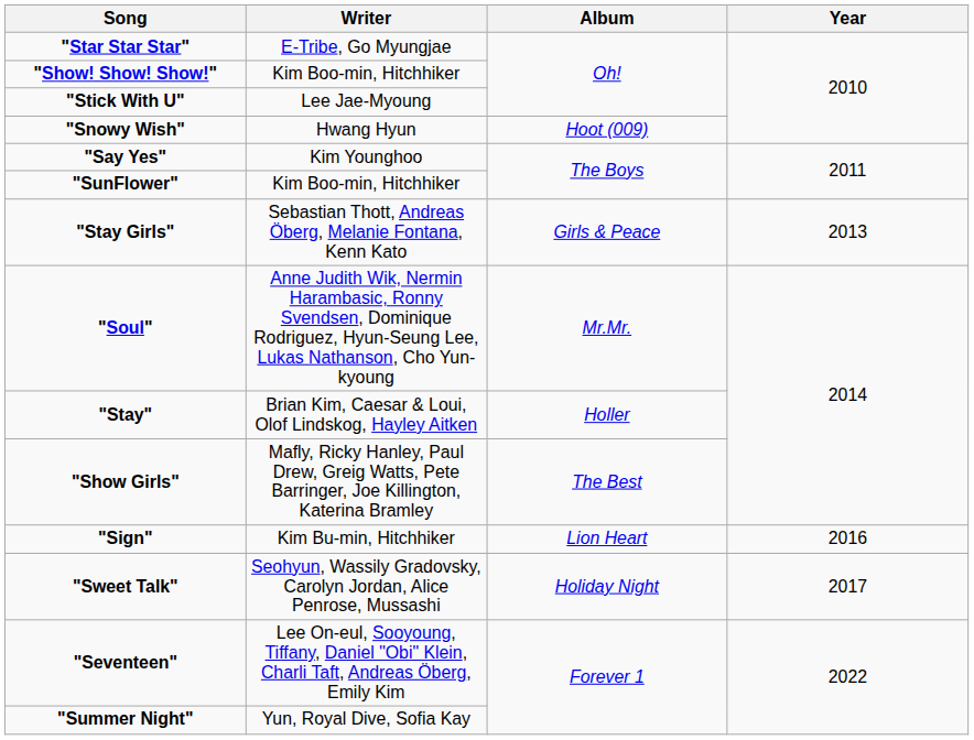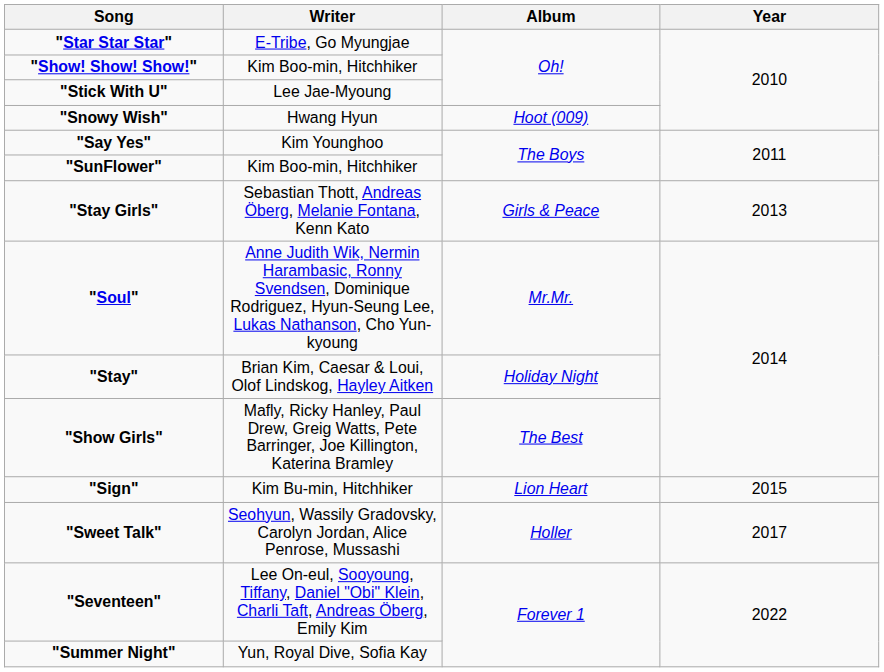 <table class="wikitable" style="text-align:center; width:100%">
 <tr>
 <th style="width:25%">Song</th>
 <th style="width:25%">Writer</th>
 <th style="width:25%">Album</th>
 <th style="width:25%">Year</th>
 </tr>
 <tr>
 <td><strong>"<a href='#'>Star Star Star</a>"</strong></td>
 <td><a href='#'>E-Tribe</a>, Go Myungjae</td>
 <td rowspan="3"><em><a href='#'>Oh!</a></em></td>
 <td rowspan="4">2010</td>
 </tr>
 <tr>
 <td><strong>"<a href='#'>Show! Show! Show!</a>"</strong></td>
 <td>Kim Boo-min, Hitchhiker</td>
 </tr>
 <tr>
 <td><strong>"Stick With U"</strong></td>
 <td>Lee Jae-Myoung</td>
 </tr>
 <tr>
 <td><strong>"Snowy Wish"</strong></td>
 <td>Hwang Hyun</td>
 <td><em><a href='#'>Hoot (009)</a></em></td>
 </tr>
 <tr>
 <td><strong>"Say Yes"</strong></td>
 <td>Kim Younghoo</td>
 <td rowspan="2"><em><a href='#'>The Boys</a></em></td>
 <td rowspan="2">2011</td>
 </tr>
 <tr>
 <td><strong>"SunFlower"</strong></td>
 <td>Kim Boo-min, Hitchhiker</td>
 </tr>
 <tr>
 <td><strong>"Stay Girls"</strong></td>
 <td>Sebastian Thott, <a href='#'>Andreas Öberg</a>, <a href='#'>Melanie Fontana</a>, Kenn Kato</td>
 <td><em><a href='#'>Girls & Peace</a></em></td>
 <td>2013</td>
 </tr>
 <tr>
 <td><strong>"<a href='#'>Soul</a>"</strong></td>
 <td><a href='#'>Anne Judith Wik, Nermin Harambasic, Ronny Svendsen</a>, Dominique Rodriguez, Hyun-Seung Lee, <a href='#'>Lukas Nathanson</a>, Cho Yun-kyoung</td>
 <td><em><a href='#'>Mr.Mr.</a></em></td>
 <td rowspan="3">2014</td>
 </tr>
 <tr>
 <td><strong>"Stay"</strong></td>
 <td>Brian Kim,  Caesar & Loui, Olof Lindskog, <a href='#'>Hayley Aitken</a></td>
-<td><em><a href='#'>Holler</a></em></td>
+<td><em><a href='#'>Holiday Night</a></em></td>
 </tr>
 <tr>
 <td><strong>"Show Girls"</strong></td>
 <td>Mafly, Ricky Hanley, Paul Drew, Greig Watts, Pete Barringer, Joe Killington, Katerina Bramley</td>
 <td><em><a href='#'>The Best</a></em></td>
 </tr>
 <tr>
 <td><strong>"Sign"</strong></td>
 <td>Kim Bu-min, Hitchhiker</td>
 <td><em><a href='#'>Lion Heart</a></em></td>
-<td>2016</td>
+<td>2015</td>
 </tr>
 <tr>
 <td><strong>"Sweet Talk"</strong></td>
 <td><a href='#'>Seohyun</a>, Wassily Gradovsky, Carolyn Jordan, Alice Penrose, Mussashi</td>
-<td><em><a href='#'>Holiday Night</a></em></td>
+<td><em><a href='#'>Holler</a></em></td>
 <td>2017</td>
 </tr>
 <tr>
 <td><strong>"Seventeen"</strong></td>
 <td>Lee On-eul, <a href='#'>Sooyoung</a>, <a href='#'>Tiffany</a>, <a href='#'>Daniel "Obi" Klein</a>, <a href='#'>Charli Taft</a>, <a href='#'>Andreas Öberg</a>, Emily Kim</td>
 <td rowspan="2"><em><a href='#'>Forever 1</a></em></td>
 <td rowspan="2">2022</td>
 </tr>
 <tr>
 <td><strong>"Summer Night"</strong></td>
 <td>Yun, Royal Dive, Sofia Kay</td>
 </tr>
 </table>
